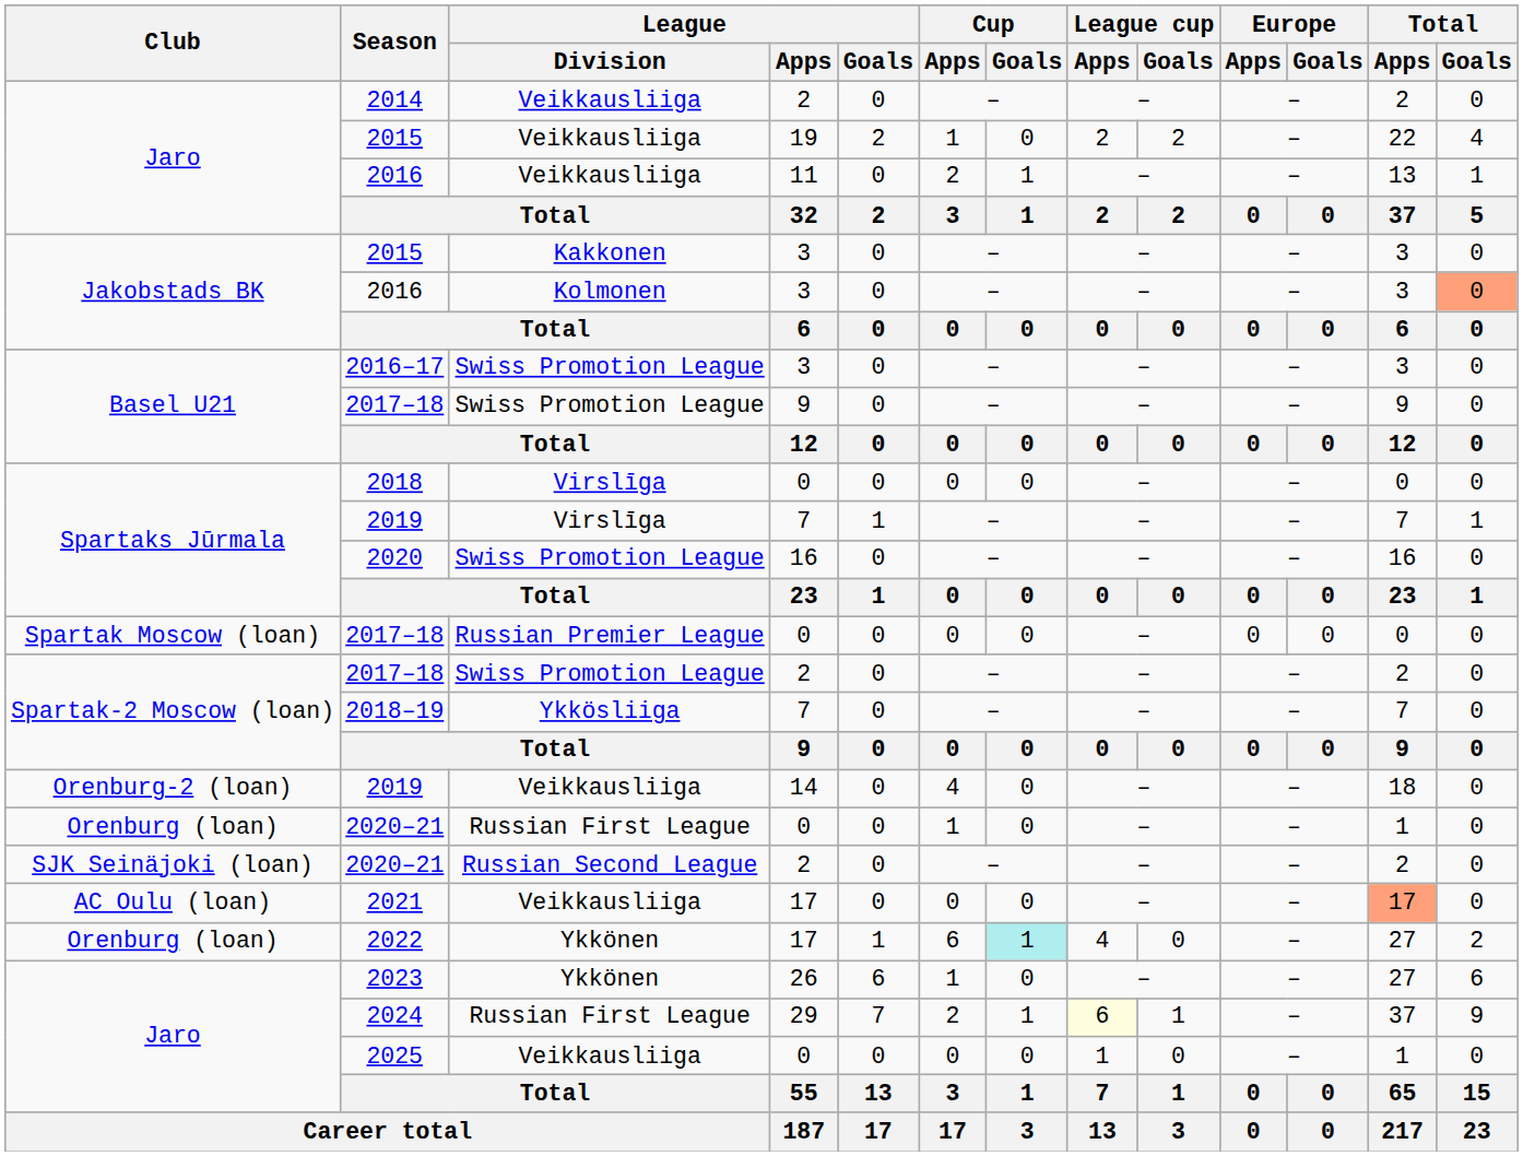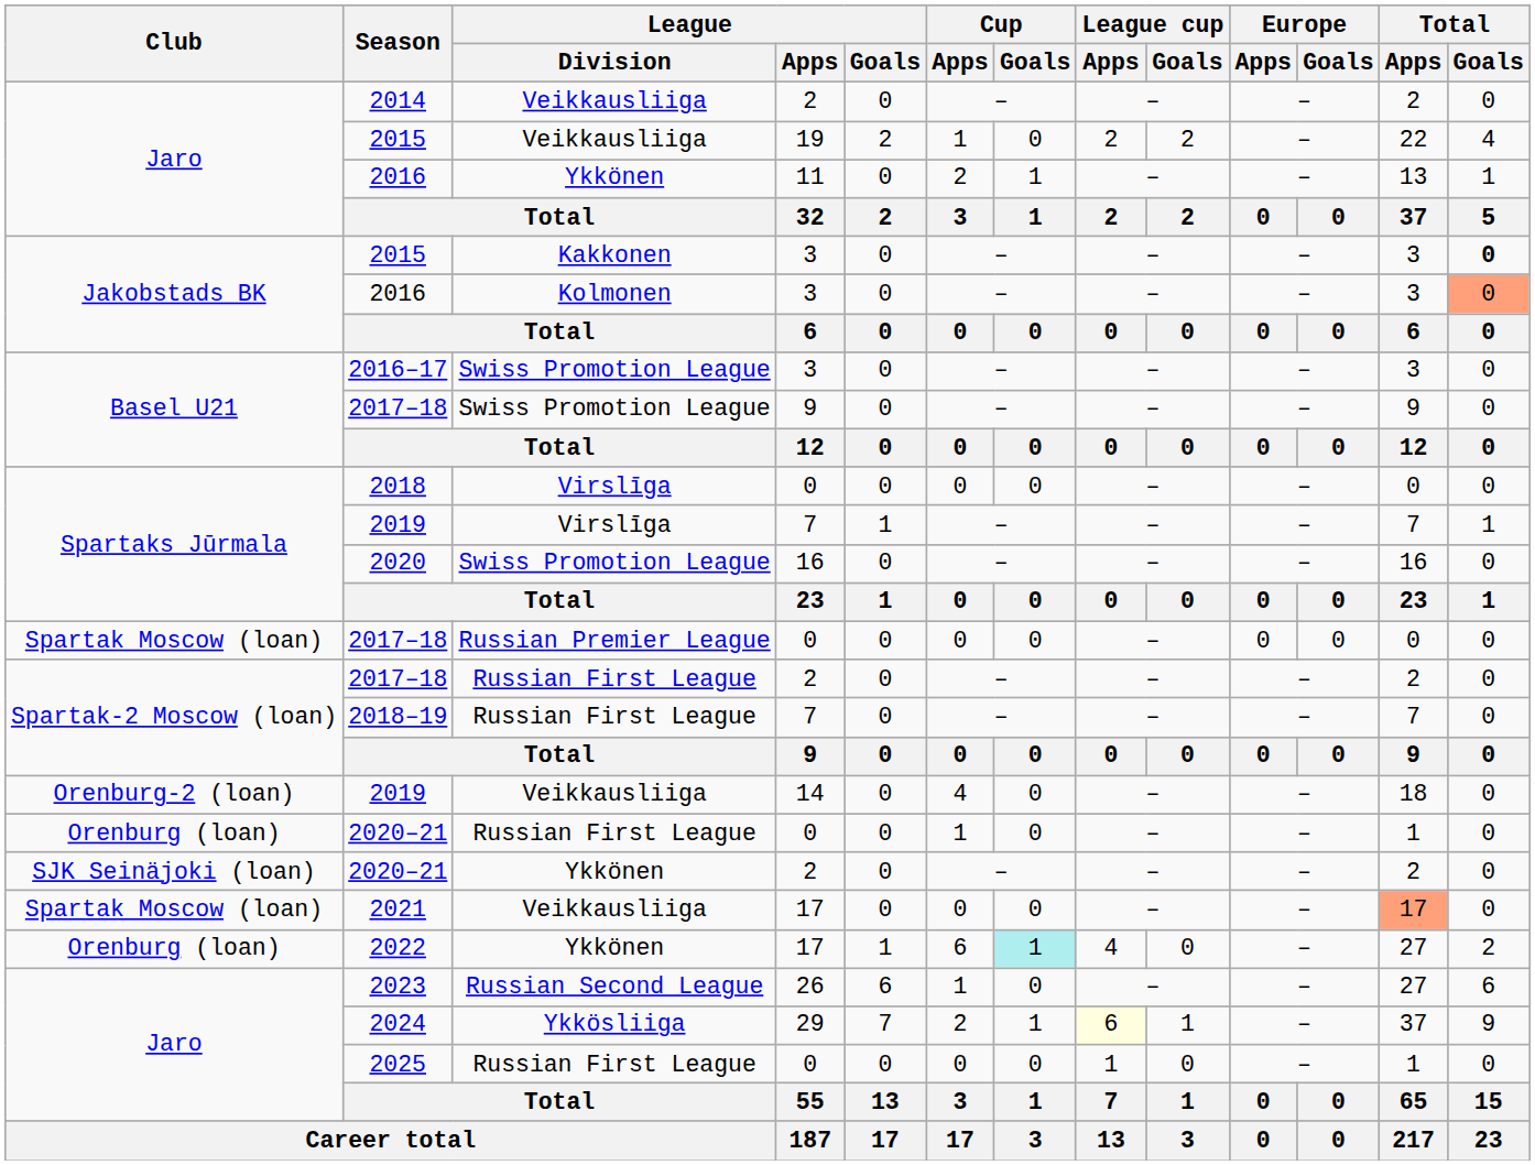 <table class="wikitable" style="text-align:center">
 <tr>
 <th rowspan="2">Club</th>
 <th rowspan="2">Season</th>
 <th colspan="3">League</th>
 <th colspan="2">Cup</th>
 <th colspan="2">League cup</th>
 <th colspan="2">Europe</th>
 <th colspan="2">Total</th>
 </tr>
 <tr>
 <th>Division</th>
 <th>Apps</th>
 <th>Goals</th>
 <th>Apps</th>
 <th>Goals</th>
 <th>Apps</th>
 <th>Goals</th>
 <th>Apps</th>
 <th>Goals</th>
 <th>Apps</th>
 <th>Goals</th>
 </tr>
 <tr>
 <td rowspan=4><a href='#'>Jaro</a></td>
 <td><a href='#'>2014</a></td>
 <td><a href='#'>Veikkausliiga</a></td>
 <td>2</td>
 <td>0</td>
 <td colspan=2>–</td>
 <td colspan=2>–</td>
 <td colspan=2>–</td>
 <td>2</td>
 <td>0</td>
 </tr>
 <tr>
 <td><a href='#'>2015</a></td>
 <td>Veikkausliiga</td>
 <td>19</td>
 <td>2</td>
 <td>1</td>
 <td>0</td>
 <td>2</td>
 <td>2</td>
 <td colspan=2>–</td>
 <td>22</td>
 <td>4</td>
 </tr>
 <tr>
 <td><a href='#'>2016</a></td>
-<td>Veikkausliiga</td>
+<td><a href='#'>Ykkönen</a></td>
 <td>11</td>
 <td>0</td>
 <td>2</td>
 <td>1</td>
 <td colspan=2>–</td>
 <td colspan=2>–</td>
 <td>13</td>
 <td>1</td>
 </tr>
 <tr>
 <th colspan=2>Total</th>
 <th>32</th>
 <th>2</th>
 <th>3</th>
 <th>1</th>
 <th>2</th>
 <th>2</th>
 <th>0</th>
 <th>0</th>
 <th>37</th>
 <th>5</th>
 </tr>
 <tr>
 <td rowspan=3><a href='#'>Jakobstads BK</a></td>
 <td><a href='#'>2015</a></td>
 <td><a href='#'>Kakkonen</a></td>
 <td>3</td>
 <td>0</td>
 <td colspan=2>–</td>
 <td colspan=2>–</td>
 <td colspan=2>–</td>
 <td>3</td>
-<td>0</td>
+<td><strong>0</strong></td>
 </tr>
 <tr>
 <td>2016</td>
 <td><a href='#'>Kolmonen</a></td>
 <td>3</td>
 <td>0</td>
 <td colspan=2>–</td>
 <td colspan=2>–</td>
 <td colspan=2>–</td>
 <td>3</td>
 <td style="background: lightsalmon;">0</td>
 </tr>
 <tr>
 <th colspan=2>Total</th>
 <th>6</th>
 <th>0</th>
 <th>0</th>
 <th>0</th>
 <th>0</th>
 <th>0</th>
 <th>0</th>
 <th>0</th>
 <th>6</th>
 <th>0</th>
 </tr>
 <tr>
 <td rowspan=3><a href='#'>Basel U21</a></td>
 <td><a href='#'>2016–17</a></td>
 <td><a href='#'>Swiss Promotion League</a></td>
 <td>3</td>
 <td>0</td>
 <td colspan=2>–</td>
 <td colspan=2>–</td>
 <td colspan=2>–</td>
 <td>3</td>
 <td>0</td>
 </tr>
 <tr>
 <td><a href='#'>2017–18</a></td>
 <td>Swiss Promotion League</td>
 <td>9</td>
 <td>0</td>
 <td colspan=2>–</td>
 <td colspan=2>–</td>
 <td colspan=2>–</td>
 <td>9</td>
 <td>0</td>
 </tr>
 <tr>
 <th colspan=2>Total</th>
 <th>12</th>
 <th>0</th>
 <th>0</th>
 <th>0</th>
 <th>0</th>
 <th>0</th>
 <th>0</th>
 <th>0</th>
 <th>12</th>
 <th>0</th>
 </tr>
 <tr>
 <td rowspan=4><a href='#'>Spartaks Jūrmala</a></td>
 <td><a href='#'>2018</a></td>
 <td><a href='#'>Virslīga</a></td>
 <td>0</td>
 <td>0</td>
 <td>0</td>
 <td>0</td>
 <td colspan=2>–</td>
 <td colspan=2>–</td>
 <td>0</td>
 <td>0</td>
 </tr>
 <tr>
 <td><a href='#'>2019</a></td>
 <td>Virslīga</td>
 <td>7</td>
 <td>1</td>
 <td colspan=2>–</td>
 <td colspan=2>–</td>
 <td colspan=2>–</td>
 <td>7</td>
 <td>1</td>
 </tr>
 <tr>
 <td><a href='#'>2020</a></td>
 <td><a href='#'>Swiss Promotion League</a></td>
 <td>16</td>
 <td>0</td>
 <td colspan=2>–</td>
 <td colspan=2>–</td>
 <td colspan=2>–</td>
 <td>16</td>
 <td>0</td>
 </tr>
 <tr>
 <th colspan=2>Total</th>
 <th>23</th>
 <th>1</th>
 <th>0</th>
 <th>0</th>
 <th>0</th>
 <th>0</th>
 <th>0</th>
 <th>0</th>
 <th>23</th>
 <th>1</th>
 </tr>
 <tr>
 <td><a href='#'>Spartak Moscow</a> (loan)</td>
 <td><a href='#'>2017–18</a></td>
 <td><a href='#'>Russian Premier League</a></td>
 <td>0</td>
 <td>0</td>
 <td>0</td>
 <td>0</td>
 <td colspan=2>–</td>
 <td>0</td>
 <td>0</td>
 <td>0</td>
 <td>0</td>
 </tr>
 <tr>
 <td rowspan=3><a href='#'>Spartak-2 Moscow</a> (loan)</td>
 <td><a href='#'>2017–18</a></td>
-<td><a href='#'>Swiss Promotion League</a></td>
+<td><a href='#'>Russian First League</a></td>
 <td>2</td>
 <td>0</td>
 <td colspan=2>–</td>
 <td colspan=2>–</td>
 <td colspan=2>–</td>
 <td>2</td>
 <td>0</td>
 </tr>
 <tr>
 <td><a href='#'>2018–19</a></td>
-<td><a href='#'>Ykkösliiga</a></td>
+<td>Russian First League</td>
 <td>7</td>
 <td>0</td>
 <td colspan=2>–</td>
 <td colspan=2>–</td>
 <td colspan=2>–</td>
 <td>7</td>
 <td>0</td>
 </tr>
 <tr>
 <th colspan=2>Total</th>
 <th>9</th>
 <th>0</th>
 <th>0</th>
 <th>0</th>
 <th>0</th>
 <th>0</th>
 <th>0</th>
 <th>0</th>
 <th>9</th>
 <th>0</th>
 </tr>
 <tr>
 <td><a href='#'>Orenburg-2</a> (loan)</td>
 <td><a href='#'>2019</a></td>
 <td>Veikkausliiga</td>
 <td>14</td>
 <td>0</td>
 <td>4</td>
 <td>0</td>
 <td colspan=2>–</td>
 <td colspan=2>–</td>
 <td>18</td>
 <td>0</td>
 </tr>
 <tr>
 <td><a href='#'>Orenburg</a> (loan)</td>
 <td><a href='#'>2020–21</a></td>
 <td>Russian First League</td>
 <td>0</td>
 <td>0</td>
 <td>1</td>
 <td>0</td>
 <td colspan=2>–</td>
 <td colspan=2>–</td>
 <td>1</td>
 <td>0</td>
 </tr>
 <tr>
 <td><a href='#'>SJK Seinäjoki</a> (loan)</td>
 <td><a href='#'>2020–21</a></td>
-<td><a href='#'>Russian Second League</a></td>
+<td>Ykkönen</td>
 <td>2</td>
 <td>0</td>
 <td colspan=2>–</td>
 <td colspan=2>–</td>
 <td colspan=2>–</td>
 <td>2</td>
 <td>0</td>
 </tr>
 <tr>
-<td><a href='#'>AC Oulu</a> (loan)</td>
+<td><a href='#'>Spartak Moscow</a> (loan)</td>
 <td><a href='#'>2021</a></td>
 <td>Veikkausliiga</td>
 <td>17</td>
 <td>0</td>
 <td>0</td>
 <td>0</td>
 <td colspan=2>–</td>
 <td colspan=2>–</td>
 <td style="background: lightsalmon;">17</td>
 <td>0</td>
 </tr>
 <tr>
 <td><a href='#'>Orenburg</a> (loan)</td>
 <td><a href='#'>2022</a></td>
 <td>Ykkönen</td>
 <td>17</td>
 <td>1</td>
 <td>6</td>
 <td style="background: paleturquoise;">1</td>
 <td>4</td>
 <td>0</td>
 <td colspan=2>–</td>
 <td>27</td>
 <td>2</td>
 </tr>
 <tr>
 <td rowspan=4><a href='#'>Jaro</a></td>
 <td><a href='#'>2023</a></td>
-<td>Ykkönen</td>
+<td><a href='#'>Russian Second League</a></td>
 <td>26</td>
 <td>6</td>
 <td>1</td>
 <td>0</td>
 <td colspan=2>–</td>
 <td colspan=2>–</td>
 <td>27</td>
 <td>6</td>
 </tr>
 <tr>
 <td><a href='#'>2024</a></td>
-<td>Russian First League</td>
+<td><a href='#'>Ykkösliiga</a></td>
 <td>29</td>
 <td>7</td>
 <td>2</td>
 <td>1</td>
 <td style="background: lightyellow;">6</td>
 <td>1</td>
 <td colspan=2>–</td>
 <td>37</td>
 <td>9</td>
 </tr>
 <tr>
 <td><a href='#'>2025</a></td>
-<td>Veikkausliiga</td>
+<td>Russian First League</td>
 <td>0</td>
 <td>0</td>
 <td>0</td>
 <td>0</td>
 <td>1</td>
 <td>0</td>
 <td colspan=2>–</td>
 <td>1</td>
 <td>0</td>
 </tr>
 <tr>
 <th colspan=2>Total</th>
 <th>55</th>
 <th>13</th>
 <th>3</th>
 <th>1</th>
 <th>7</th>
 <th>1</th>
 <th>0</th>
 <th>0</th>
 <th>65</th>
 <th>15</th>
 </tr>
 <tr>
 <th colspan="3">Career total</th>
 <th>187</th>
 <th>17</th>
 <th>17</th>
 <th>3</th>
 <th>13</th>
 <th>3</th>
 <th>0</th>
 <th>0</th>
 <th>217</th>
 <th>23</th>
 </tr>
 </table>
